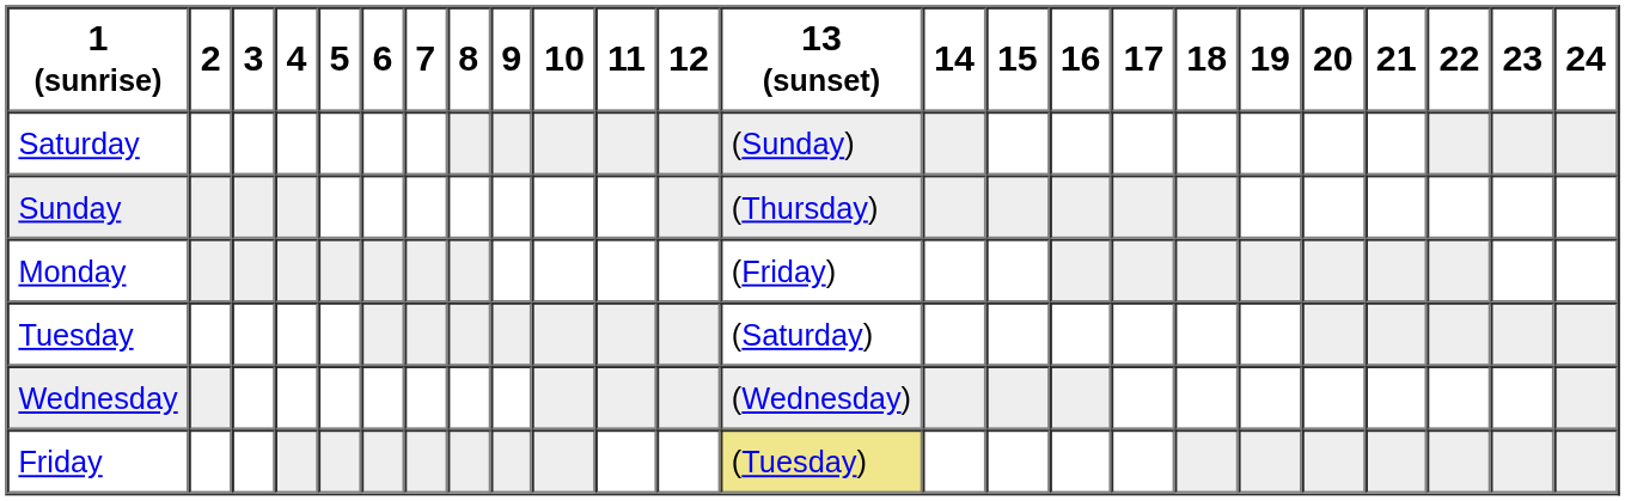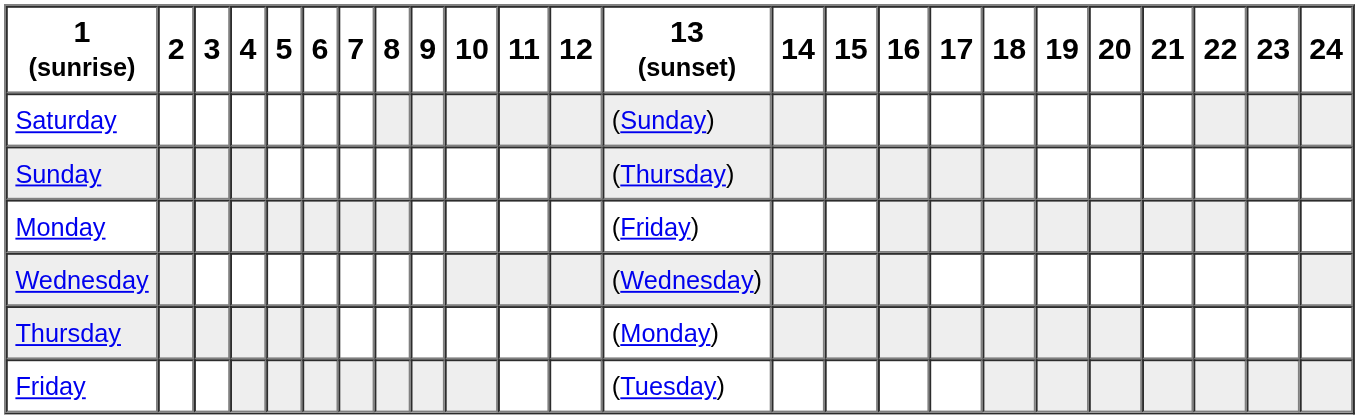 <table border="1" cellpadding="4" cellspacing="0">
 <tr>
 <th>1<br><small>(sunrise)</small></th>
 <th>2</th>
 <th>3</th>
 <th>4</th>
 <th>5</th>
 <th>6</th>
 <th>7</th>
 <th>8</th>
 <th>9</th>
 <th>10</th>
 <th>11</th>
 <th>12</th>
 <th>13<br><small>(sunset)</small></th>
 <th>14</th>
 <th>15</th>
 <th>16</th>
 <th>17</th>
 <th>18</th>
 <th>19</th>
 <th>20</th>
 <th>21</th>
 <th>22</th>
 <th>23</th>
 <th>24</th>
 </tr>
 <tr>
 <td> <small><a href='#'>Saturday</a></small></td>
 <td></td>
 <td></td>
 <td></td>
 <td></td>
 <td></td>
 <td></td>
 <td style="background:#eee;"></td>
 <td style="background:#eee;"></td>
 <td style="background:#eee;"></td>
 <td style="background:#eee;"></td>
 <td style="background:#eee;"></td>
 <td style="background:#eee;"> <small>(<a href='#'>Sunday</a>)</small></td>
 <td style="background:#eee;"></td>
 <td></td>
 <td></td>
 <td></td>
 <td></td>
 <td></td>
 <td></td>
 <td></td>
 <td style="background:#eee;"></td>
 <td style="background:#eee;"></td>
 <td style="background:#eee;"></td>
 </tr>
 <tr>
 <td style="background:#eee;"> <small><a href='#'>Sunday</a></small></td>
 <td style="background:#eee;"></td>
 <td style="background:#eee;"></td>
 <td style="background:#eee;"></td>
 <td></td>
 <td></td>
 <td></td>
 <td></td>
 <td></td>
 <td></td>
 <td></td>
 <td style="background:#eee;"></td>
 <td style="background:#eee;"> <small>(<a href='#'>Thursday</a>)</small></td>
 <td style="background:#eee;"></td>
 <td style="background:#eee;"></td>
 <td style="background:#eee;"></td>
 <td style="background:#eee;"></td>
 <td style="background:#eee;"></td>
 <td></td>
 <td></td>
 <td></td>
 <td></td>
 <td></td>
 <td></td>
 </tr>
 <tr>
 <td> <small><a href='#'>Monday</a></small></td>
 <td style="background:#eee;"></td>
 <td style="background:#eee;"></td>
 <td style="background:#eee;"></td>
 <td style="background:#eee;"></td>
 <td style="background:#eee;"></td>
 <td style="background:#eee;"></td>
 <td style="background:#eee;"></td>
 <td></td>
 <td></td>
 <td></td>
 <td></td>
 <td> <small>(<a href='#'>Friday</a>)</small></td>
 <td></td>
 <td></td>
 <td style="background:#eee;"></td>
 <td style="background:#eee;"></td>
 <td style="background:#eee;"></td>
 <td style="background:#eee;"></td>
 <td style="background:#eee;"></td>
 <td style="background:#eee;"></td>
 <td style="background:#eee;"></td>
 <td></td>
 <td></td>
 </tr>
 <tr>
-<td> <small><a href='#'>Tuesday</a></small></td>
-<td></td>
-<td></td>
-<td></td>
-<td></td>
-<td style="background:#eee;"></td>
-<td style="background:#eee;"></td>
-<td style="background:#eee;"></td>
-<td style="background:#eee;"></td>
-<td style="background:#eee;"></td>
-<td style="background:#eee;"></td>
-<td style="background:#eee;"></td>
-<td> <small>(<a href='#'>Saturday</a>)</small></td>
-<td></td>
-<td></td>
-<td></td>
-<td></td>
-<td></td>
-<td></td>
-<td style="background:#eee;"></td>
-<td style="background:#eee;"></td>
-<td style="background:#eee;"></td>
-<td style="background:#eee;"></td>
-<td style="background:#eee;"></td>
-</tr>
-<tr>
 <td style="background:#eee;"> <small><a href='#'>Wednesday</a></small></td>
 <td style="background:#eee;"></td>
 <td></td>
 <td></td>
 <td></td>
 <td></td>
 <td></td>
 <td></td>
 <td></td>
 <td style="background:#eee;"></td>
 <td style="background:#eee;"></td>
 <td style="background:#eee;"></td>
 <td style="background:#eee;"> <small>(<a href='#'>Wednesday</a>)</small></td>
 <td style="background:#eee;"></td>
 <td style="background:#eee;"></td>
 <td style="background:#eee;"></td>
 <td></td>
 <td></td>
 <td></td>
 <td></td>
 <td></td>
 <td></td>
 <td></td>
 <td style="background:#eee;"></td>
 </tr>
 <tr>
+<td style="background:#eee;">  <small><a href='#'>Thursday</a></small></td>
+<td style="background:#eee;"></td>
+<td style="background:#eee;"></td>
+<td style="background:#eee;"></td>
+<td style="background:#eee;"></td>
+<td style="background:#eee;"></td>
+<td></td>
+<td></td>
+<td></td>
+<td></td>
+<td></td>
+<td></td>
+<td> <small>(<a href='#'>Monday</a>)</small></td>
+<td style="background:#eee;"></td>
+<td style="background:#eee;"></td>
+<td style="background:#eee;"></td>
+<td style="background:#eee;"></td>
+<td style="background:#eee;"></td>
+<td style="background:#eee;"></td>
+<td style="background:#eee;"></td>
+<td></td>
+<td></td>
+<td></td>
+<td></td>
+</tr>
+<tr>
 <td> <small><a href='#'>Friday</a></small></td>
 <td></td>
 <td></td>
 <td style="background:#eee;"></td>
 <td style="background:#eee;"></td>
 <td style="background:#eee;"></td>
 <td style="background:#eee;"></td>
 <td style="background:#eee;"></td>
 <td style="background:#eee;"></td>
 <td style="background:#eee;"></td>
 <td></td>
 <td></td>
-<td style="background: khaki;"> <small>(<a href='#'>Tuesday</a>)</small></td>
+<td> <small>(<a href='#'>Tuesday</a>)</small></td>
 <td></td>
 <td></td>
 <td></td>
 <td></td>
 <td style="background:#eee;"></td>
 <td style="background:#eee;"></td>
 <td style="background:#eee;"></td>
 <td style="background:#eee;"></td>
 <td style="background:#eee;"></td>
 <td style="background:#eee;"></td>
 <td style="background:#eee;"></td>
 </tr>
 </table>
